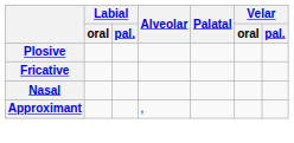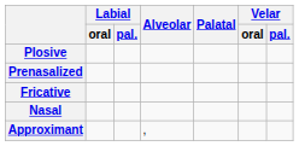 <table class="wikitable">
 <tr>
 <th rowspan=2></th>
 <th colspan=2><a href='#'>Labial</a></th>
 <th rowspan=2><a href='#'>Alveolar</a></th>
 <th rowspan=2><a href='#'>Palatal</a></th>
 <th colspan=2><a href='#'>Velar</a></th>
 </tr>
 <tr>
 <th>oral</th>
 <th><a href='#'>pal.</a></th>
 <th>oral</th>
 <th><a href='#'>pal.</a></th>
 </tr>
 <tr>
 <th><a href='#'>Plosive</a></th>
+<td></td>
+<td></td>
+<td></td>
+<td></td>
+<td></td>
+<td></td>
+</tr>
+<tr>
+<th><a href='#'>Prenasalized</a></th>
 <td></td>
 <td></td>
 <td></td>
 <td></td>
 <td></td>
 <td></td>
 </tr>
 <tr>
 <th><a href='#'>Fricative</a></th>
 <td></td>
 <td></td>
 <td></td>
 <td></td>
 <td></td>
 <td></td>
 </tr>
 <tr>
 <th><a href='#'>Nasal</a></th>
 <td></td>
 <td></td>
 <td></td>
 <td></td>
 <td></td>
 <td></td>
 </tr>
 <tr>
 <th><a href='#'>Approximant</a></th>
 <td></td>
 <td></td>
 <td>, </td>
 <td></td>
 <td></td>
 <td></td>
 </tr>
 </table>
